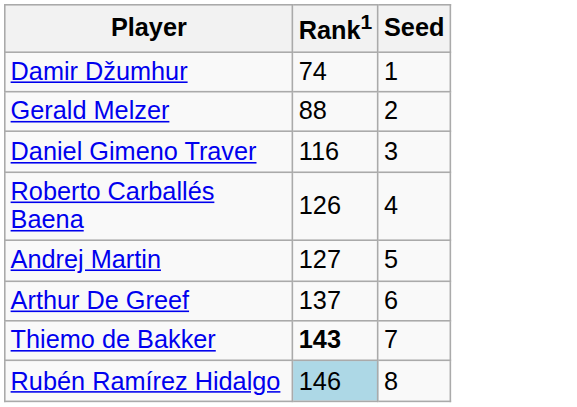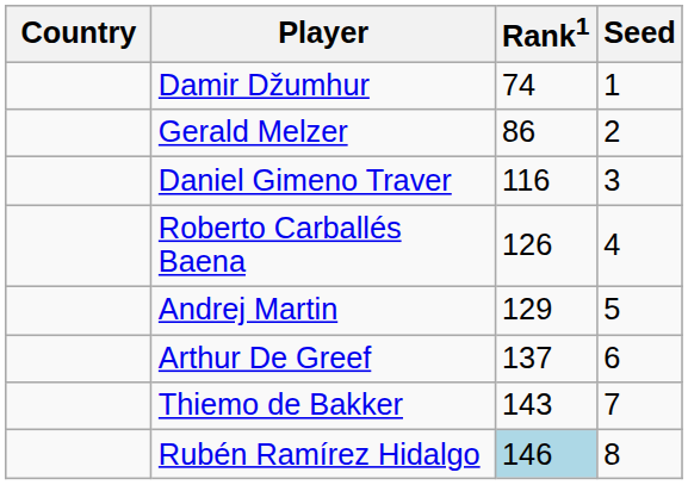 <table class="sortable wikitable">
 <tr>
+<th width="70">Country</th>
 <th width="175">Player</th>
 <th>Rank<sup>1</sup></th>
 <th>Seed</th>
 </tr>
 <tr>
+<td></td>
 <td><a href='#'>Damir Džumhur</a></td>
 <td>74</td>
 <td>1</td>
 </tr>
 <tr>
+<td></td>
 <td><a href='#'>Gerald Melzer</a></td>
-<td>88</td>
+<td>86</td>
 <td>2</td>
 </tr>
 <tr>
+<td></td>
 <td><a href='#'>Daniel Gimeno Traver</a></td>
 <td>116</td>
 <td>3</td>
 </tr>
 <tr>
+<td></td>
 <td><a href='#'>Roberto Carballés Baena</a></td>
 <td>126</td>
 <td>4</td>
 </tr>
 <tr>
+<td></td>
 <td><a href='#'>Andrej Martin</a></td>
-<td>127</td>
+<td>129</td>
 <td>5</td>
 </tr>
 <tr>
+<td></td>
 <td><a href='#'>Arthur De Greef</a></td>
 <td>137</td>
 <td>6</td>
 </tr>
 <tr>
+<td></td>
 <td><a href='#'>Thiemo de Bakker</a></td>
-<td><strong>143</strong></td>
+<td>143</td>
 <td>7</td>
 </tr>
 <tr>
+<td></td>
 <td><a href='#'>Rubén Ramírez Hidalgo</a></td>
 <td style="background: lightblue;">146</td>
 <td>8</td>
 </tr>
 </table>
